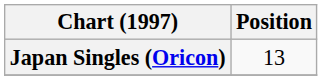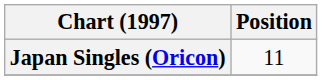 <table class="wikitable plainrowheaders">
 <tr>
 <th>Chart (1997)</th>
 <th>Position</th>
 </tr>
 <tr>
 <th scope="row">Japan Singles (<a href='#'>Oricon</a>)</th>
-<td align="center">13</td>
+<td align="center">11</td>
 </tr>
 <tr>
 </tr>
 </table>
